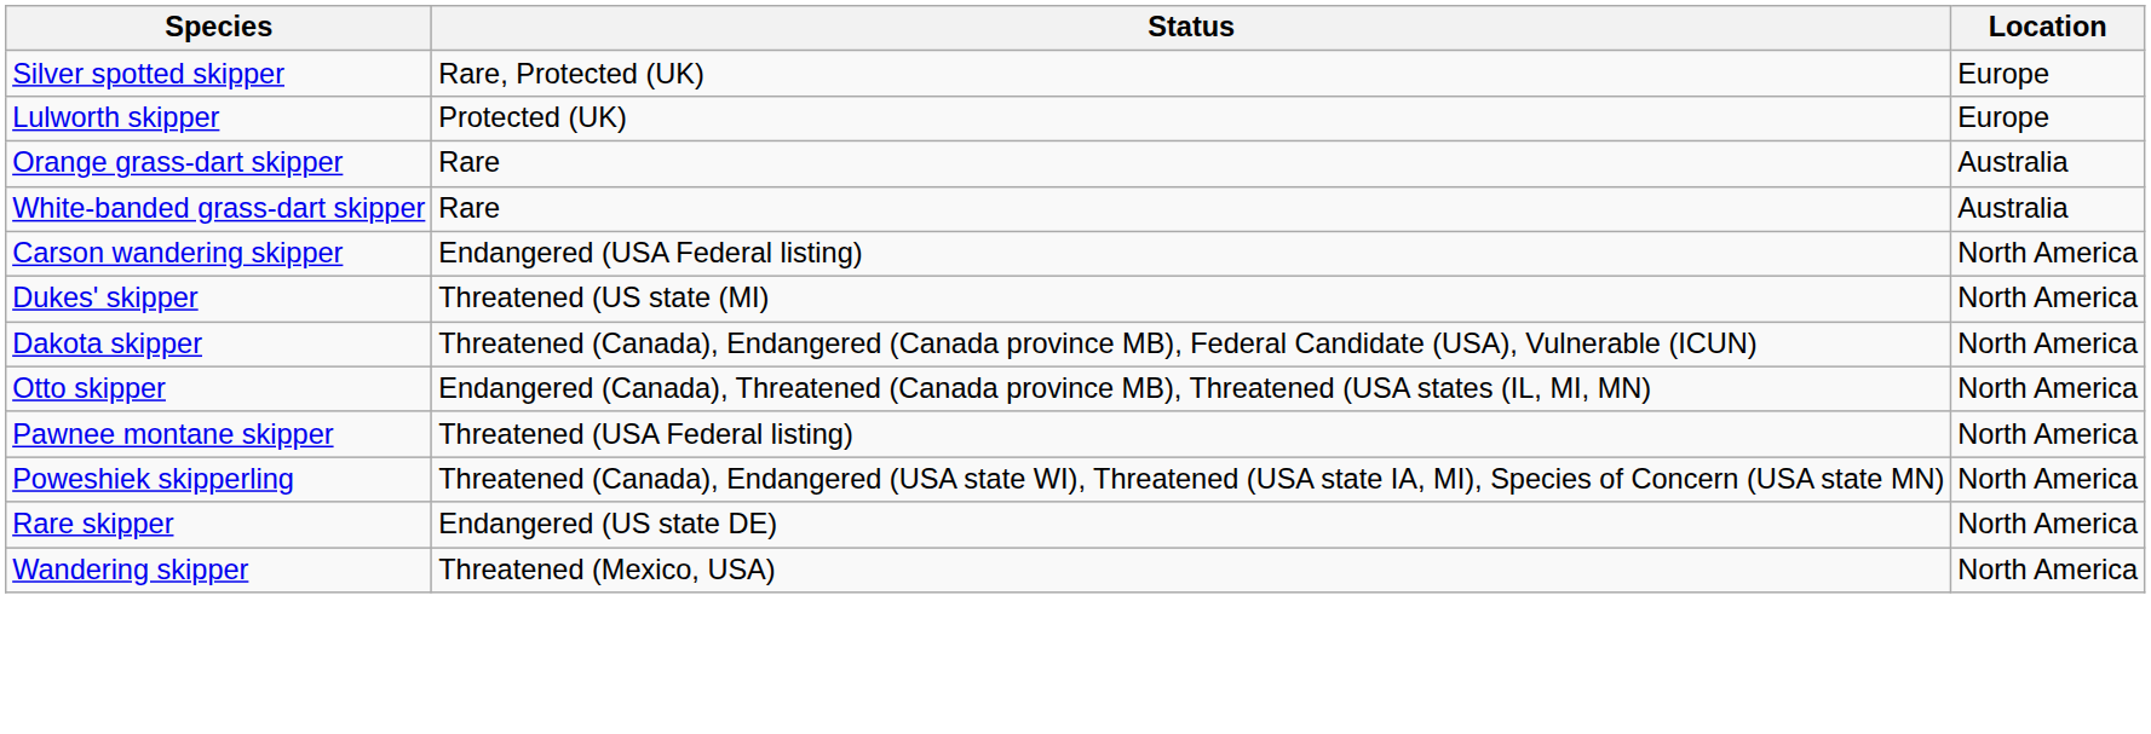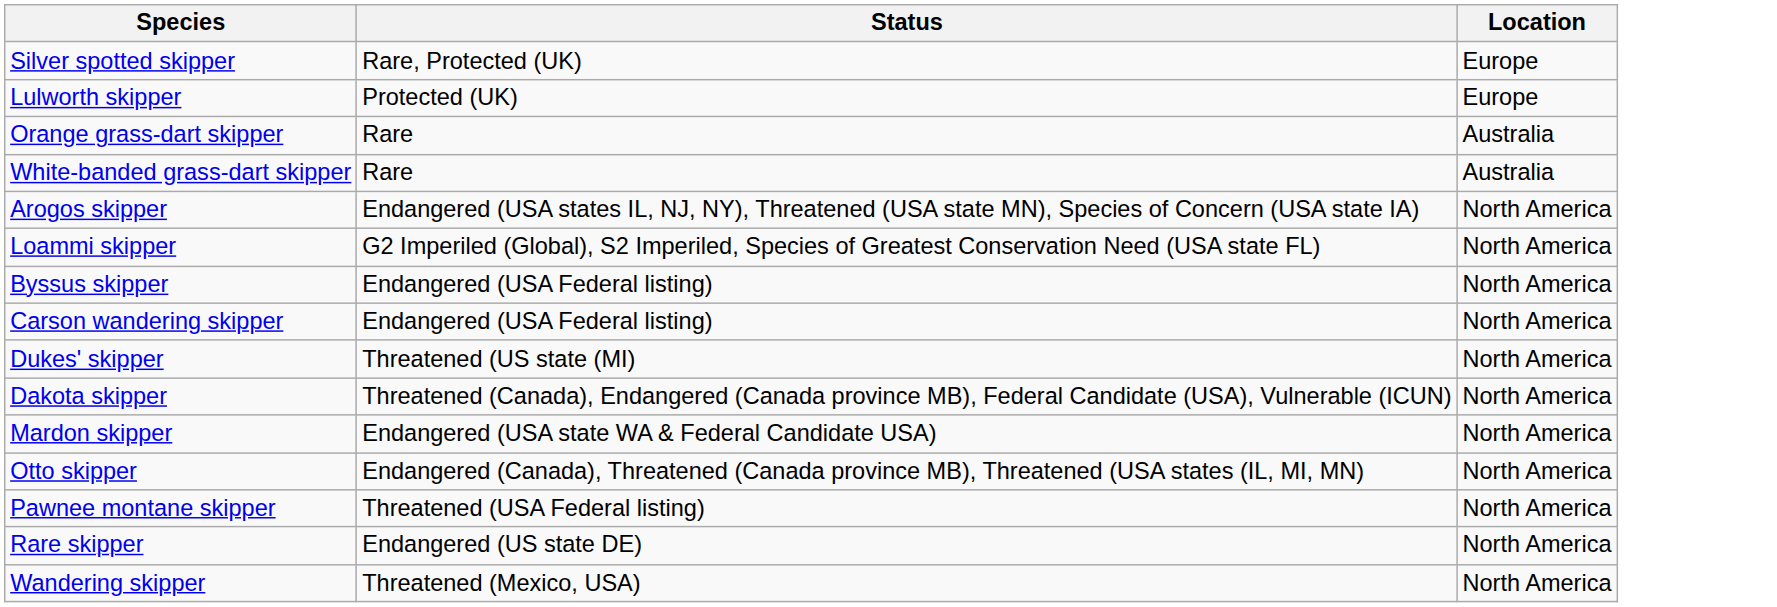 <table class="wikitable sortable">
 <tr>
 <th>Species</th>
 <th>Status</th>
 <th>Location</th>
 </tr>
 <tr>
 <td><a href='#'>Silver spotted skipper</a></td>
 <td>Rare, Protected (UK)</td>
 <td>Europe</td>
 </tr>
 <tr>
 <td><a href='#'>Lulworth skipper</a></td>
 <td>Protected (UK)</td>
 <td>Europe</td>
 </tr>
 <tr>
 <td><a href='#'>Orange grass-dart skipper</a></td>
 <td>Rare</td>
 <td>Australia</td>
 </tr>
 <tr>
 <td><a href='#'>White-banded grass-dart skipper</a></td>
 <td>Rare</td>
 <td>Australia</td>
 </tr>
 <tr>
+<td><a href='#'>Arogos skipper</a></td>
+<td>Endangered (USA states IL, NJ, NY), Threatened (USA state MN), Species of Concern (USA state IA)</td>
+<td>North America</td>
+</tr>
+<tr>
+<td><a href='#'>Loammi skipper</a></td>
+<td>G2 Imperiled (Global), S2 Imperiled, Species of Greatest Conservation Need (USA state FL)</td>
+<td>North America</td>
+</tr>
+<tr>
+<td><a href='#'>Byssus skipper</a></td>
+<td>Endangered (USA Federal listing)</td>
+<td>North America</td>
+</tr>
+<tr>
 <td><a href='#'>Carson wandering skipper</a></td>
 <td>Endangered (USA Federal listing)</td>
 <td>North America</td>
 </tr>
 <tr>
 <td><a href='#'>Dukes' skipper</a></td>
 <td>Threatened (US state (MI)</td>
 <td>North America</td>
 </tr>
 <tr>
 <td><a href='#'>Dakota skipper</a></td>
 <td>Threatened (Canada), Endangered (Canada province MB), Federal Candidate (USA), Vulnerable (ICUN)</td>
 <td>North America</td>
 </tr>
 <tr>
+<td><a href='#'>Mardon skipper</a></td>
+<td>Endangered (USA state WA & Federal Candidate USA)</td>
+<td>North America</td>
+</tr>
+<tr>
 <td><a href='#'>Otto skipper</a></td>
 <td>Endangered (Canada), Threatened (Canada province MB), Threatened (USA states (IL, MI, MN)</td>
 <td>North America</td>
 </tr>
 <tr>
 <td><a href='#'>Pawnee montane skipper</a></td>
 <td>Threatened (USA Federal listing)</td>
-<td>North America</td>
-</tr>
-<tr>
-<td><a href='#'>Poweshiek skipperling</a></td>
-<td>Threatened (Canada), Endangered (USA state WI), Threatened (USA state IA, MI), Species of Concern (USA state MN)</td>
 <td>North America</td>
 </tr>
 <tr>
 <td><a href='#'>Rare skipper</a></td>
 <td>Endangered (US state DE)</td>
 <td>North America</td>
 </tr>
 <tr>
 <td><a href='#'>Wandering skipper</a></td>
 <td>Threatened (Mexico, USA)</td>
 <td>North America</td>
 </tr>
 </table>
